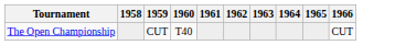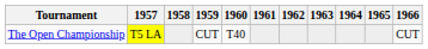 <table class="wikitable" style="font-size:95%;text-align:center;">
 <tr>
 <th>Tournament</th>
+<th>1957</th>
 <th>1958</th>
 <th>1959</th>
 <th>1960</th>
 <th>1961</th>
 <th>1962</th>
 <th>1963</th>
 <th>1964</th>
 <th>1965</th>
 <th>1966</th>
 </tr>
 <tr>
 <td align=left><a href='#'>The Open Championship</a></td>
+<td style="background:yellow;">T5 <span>LA</span></td>
 <td style="background:#eeeeee;"></td>
 <td>CUT</td>
 <td>T40</td>
 <td style="background:#eeeeee;"></td>
 <td style="background:#eeeeee;"></td>
 <td style="background:#eeeeee;"></td>
 <td style="background:#eeeeee;"></td>
 <td style="background:#eeeeee;"></td>
 <td>CUT</td>
 </tr>
 </table>
